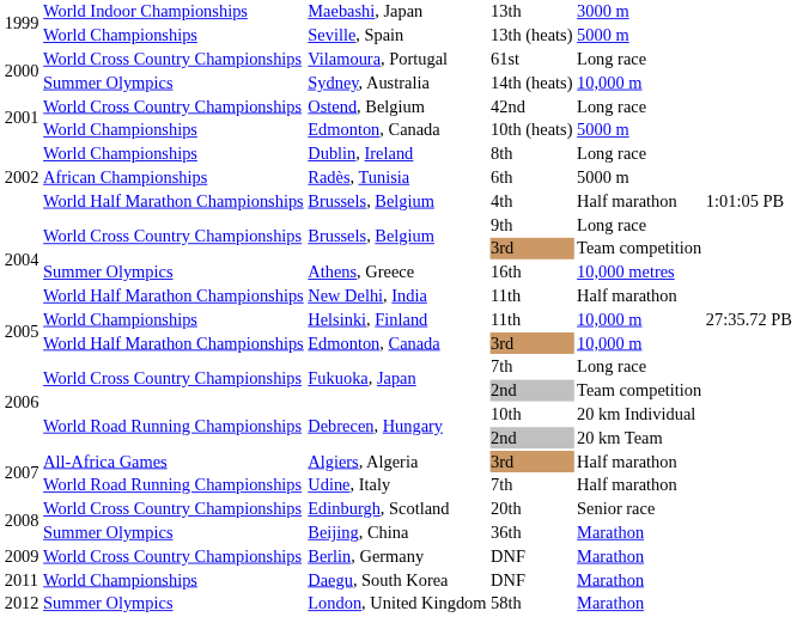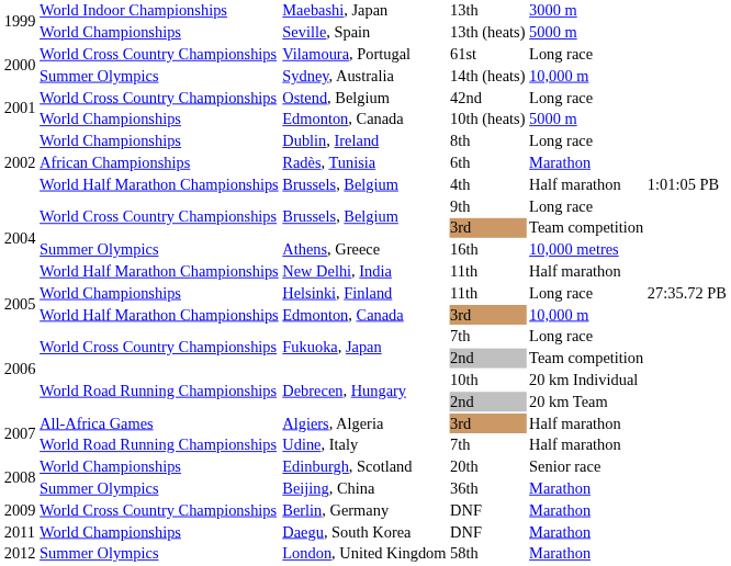 <table>
 <tr>
 <td rowspan=2>1999</td>
 <td><a href='#'>World Indoor Championships</a></td>
 <td><a href='#'>Maebashi</a>, Japan</td>
 <td>13th</td>
 <td><a href='#'>3000 m</a></td>
 <td></td>
 </tr>
 <tr>
 <td><a href='#'>World Championships</a></td>
 <td><a href='#'>Seville</a>, Spain</td>
 <td>13th (heats)</td>
 <td><a href='#'>5000 m</a></td>
 <td></td>
 </tr>
 <tr>
 <td rowspan=2>2000</td>
 <td><a href='#'>World Cross Country Championships</a></td>
 <td><a href='#'>Vilamoura</a>, Portugal</td>
 <td>61st</td>
 <td>Long race</td>
 <td></td>
 </tr>
 <tr>
 <td><a href='#'>Summer Olympics</a></td>
 <td><a href='#'>Sydney</a>, Australia</td>
 <td>14th (heats)</td>
 <td><a href='#'>10,000 m</a></td>
 <td></td>
 </tr>
 <tr>
 <td rowspan=2>2001</td>
 <td><a href='#'>World Cross Country Championships</a></td>
 <td><a href='#'>Ostend</a>, Belgium</td>
 <td>42nd</td>
 <td>Long race</td>
 <td></td>
 </tr>
 <tr>
 <td><a href='#'>World Championships</a></td>
 <td><a href='#'>Edmonton</a>, Canada</td>
 <td>10th (heats)</td>
 <td><a href='#'>5000 m</a></td>
 <td></td>
 </tr>
 <tr>
 <td rowspan=3>2002</td>
 <td><a href='#'>World Championships</a></td>
 <td><a href='#'>Dublin</a>, <a href='#'>Ireland</a></td>
 <td>8th</td>
 <td>Long race</td>
 <td></td>
 </tr>
 <tr>
 <td><a href='#'>African Championships</a></td>
 <td><a href='#'>Radès</a>, <a href='#'>Tunisia</a></td>
 <td>6th</td>
-<td>5000 m</td>
+<td><a href='#'>Marathon</a></td>
 <td></td>
 </tr>
 <tr>
 <td><a href='#'>World Half Marathon Championships</a></td>
 <td><a href='#'>Brussels</a>, <a href='#'>Belgium</a></td>
 <td>4th</td>
 <td>Half marathon</td>
 <td>1:01:05 PB</td>
 </tr>
 <tr>
 <td rowspan=4>2004</td>
 <td rowspan=2><a href='#'>World Cross Country Championships</a></td>
 <td rowspan=2><a href='#'>Brussels</a>, <a href='#'>Belgium</a></td>
 <td>9th</td>
 <td>Long race</td>
 <td></td>
 </tr>
 <tr>
 <td bgcolor="cc9966">3rd</td>
 <td>Team competition</td>
 <td></td>
 </tr>
 <tr>
 <td><a href='#'>Summer Olympics</a></td>
 <td><a href='#'>Athens</a>, Greece</td>
 <td>16th</td>
 <td><a href='#'>10,000 metres</a></td>
 <td></td>
 </tr>
 <tr>
 <td><a href='#'>World Half Marathon Championships</a></td>
 <td><a href='#'>New Delhi</a>, <a href='#'>India</a></td>
 <td>11th</td>
 <td>Half marathon</td>
 <td></td>
 </tr>
 <tr>
 <td rowspan=2>2005</td>
 <td><a href='#'>World Championships</a></td>
 <td><a href='#'>Helsinki</a>, <a href='#'>Finland</a></td>
 <td>11th</td>
-<td><a href='#'>10,000 m</a></td>
+<td>Long race</td>
 <td>27:35.72 PB</td>
 </tr>
 <tr>
 <td><a href='#'>World Half Marathon Championships</a></td>
 <td><a href='#'>Edmonton</a>, <a href='#'>Canada</a></td>
 <td bgcolor="cc9966">3rd</td>
 <td><a href='#'>10,000 m</a></td>
 <td></td>
 </tr>
 <tr>
 <td rowspan=4>2006</td>
 <td rowspan=2><a href='#'>World Cross Country Championships</a></td>
 <td rowspan=2><a href='#'>Fukuoka</a>, <a href='#'>Japan</a></td>
 <td>7th</td>
 <td>Long race</td>
 <td></td>
 </tr>
 <tr>
 <td bgcolor="silver">2nd</td>
 <td>Team competition</td>
 <td></td>
 </tr>
 <tr>
 <td rowspan=2><a href='#'>World Road Running Championships</a></td>
 <td rowspan=2><a href='#'>Debrecen</a>, <a href='#'>Hungary</a></td>
 <td>10th</td>
 <td>20 km Individual</td>
 <td></td>
 </tr>
 <tr>
 <td bgcolor=silver>2nd</td>
 <td>20 km Team</td>
 <td></td>
 </tr>
 <tr>
 <td rowspan=2>2007</td>
 <td><a href='#'>All-Africa Games</a></td>
 <td><a href='#'>Algiers</a>, Algeria</td>
 <td bgcolor=cc9966>3rd</td>
 <td>Half marathon</td>
 <td></td>
 </tr>
 <tr>
 <td><a href='#'>World Road Running Championships</a></td>
 <td><a href='#'>Udine</a>, Italy</td>
 <td>7th</td>
 <td>Half marathon</td>
 <td></td>
 </tr>
 <tr>
 <td rowspan=2>2008</td>
-<td><a href='#'>World Cross Country Championships</a></td>
+<td><a href='#'>World Championships</a></td>
 <td><a href='#'>Edinburgh</a>, Scotland</td>
 <td>20th</td>
 <td>Senior race</td>
 <td></td>
 </tr>
 <tr>
 <td><a href='#'>Summer Olympics</a></td>
 <td><a href='#'>Beijing</a>, China</td>
 <td>36th</td>
 <td><a href='#'>Marathon</a></td>
 <td></td>
 </tr>
 <tr>
 <td>2009</td>
 <td><a href='#'>World Cross Country Championships</a></td>
 <td><a href='#'>Berlin</a>, Germany</td>
 <td>DNF</td>
 <td><a href='#'>Marathon</a></td>
 <td></td>
 </tr>
 <tr>
 <td>2011</td>
 <td><a href='#'>World Championships</a></td>
 <td><a href='#'>Daegu</a>, South Korea</td>
 <td>DNF</td>
 <td><a href='#'>Marathon</a></td>
 <td></td>
 </tr>
 <tr>
 <td>2012</td>
 <td><a href='#'>Summer Olympics</a></td>
 <td><a href='#'>London</a>, United Kingdom</td>
 <td>58th</td>
 <td><a href='#'>Marathon</a></td>
 <td></td>
 </tr>
 </table>
